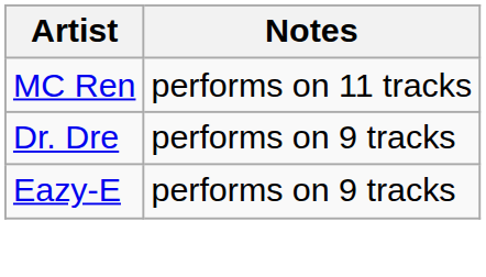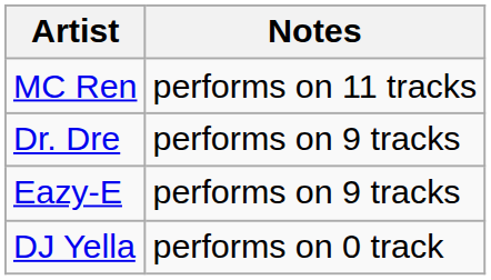 <table class="wikitable sortable">
 <tr>
 <th>Artist</th>
 <th>Notes</th>
 </tr>
 <tr>
 <td><a href='#'>MC Ren</a></td>
 <td>performs on 11 tracks</td>
 </tr>
 <tr>
 <td><a href='#'>Dr. Dre</a></td>
 <td>performs on 9 tracks</td>
 </tr>
 <tr>
 <td><a href='#'>Eazy-E</a></td>
 <td>performs on 9 tracks</td>
 </tr>
+<tr>
+<td><a href='#'>DJ Yella</a></td>
+<td>performs on 0 track</td>
+</tr>
 </table>
